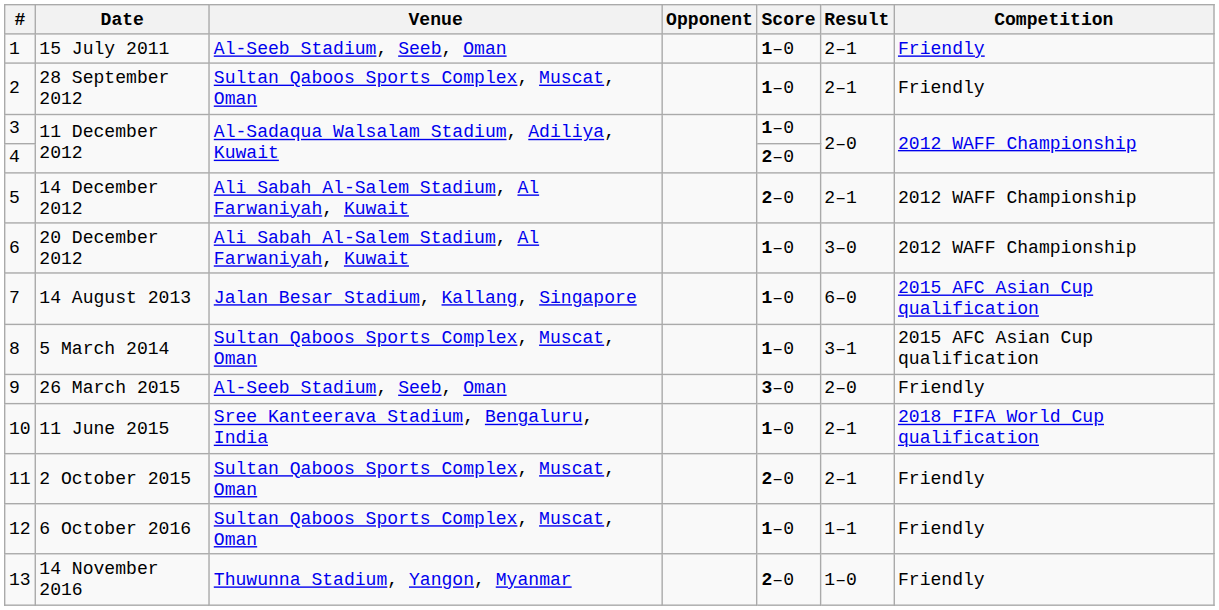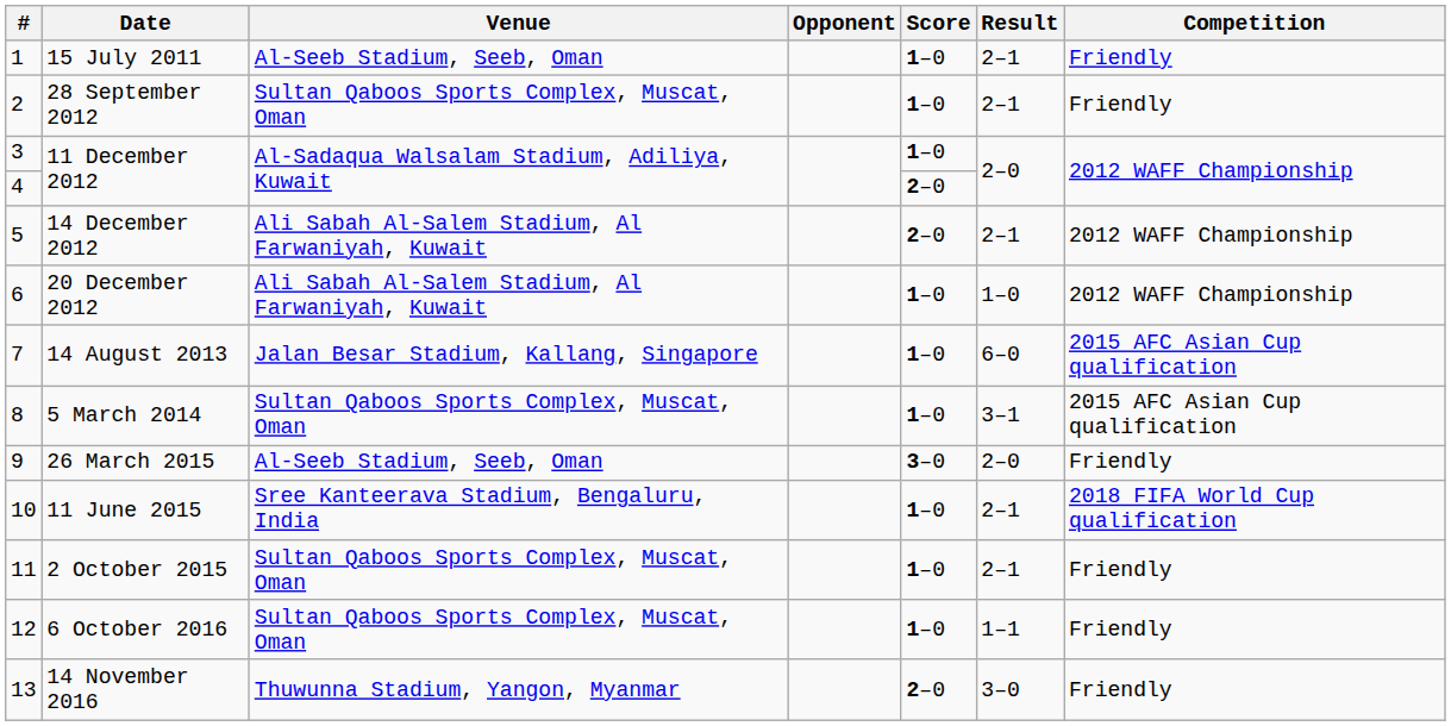 <table class="wikitable">
 <tr>
 <th>#</th>
 <th>Date</th>
 <th>Venue</th>
 <th>Opponent</th>
 <th>Score</th>
 <th>Result</th>
 <th>Competition</th>
 </tr>
 <tr>
 <td>1</td>
 <td>15 July 2011</td>
 <td><a href='#'>Al-Seeb Stadium</a>, <a href='#'>Seeb</a>, <a href='#'>Oman</a></td>
 <td></td>
 <td><strong>1</strong>–0</td>
 <td>2–1</td>
 <td><a href='#'>Friendly</a></td>
 </tr>
 <tr>
 <td>2</td>
 <td>28 September 2012</td>
 <td><a href='#'>Sultan Qaboos Sports Complex</a>, <a href='#'>Muscat</a>, <a href='#'>Oman</a></td>
 <td></td>
 <td><strong>1</strong>–0</td>
 <td>2–1</td>
 <td>Friendly</td>
 </tr>
 <tr>
 <td>3</td>
 <td rowspan="2">11 December 2012</td>
 <td rowspan="2"><a href='#'>Al-Sadaqua Walsalam Stadium</a>, <a href='#'>Adiliya</a>, <a href='#'>Kuwait</a></td>
 <td rowspan="2"></td>
 <td><strong>1</strong>–0</td>
 <td rowspan="2">2–0</td>
 <td rowspan="2"><a href='#'>2012 WAFF Championship</a></td>
 </tr>
 <tr>
 <td>4</td>
 <td><strong>2</strong>–0</td>
 </tr>
 <tr>
 <td>5</td>
 <td>14 December 2012</td>
 <td><a href='#'>Ali Sabah Al-Salem Stadium</a>, <a href='#'>Al Farwaniyah</a>, <a href='#'>Kuwait</a></td>
 <td></td>
 <td><strong>2</strong>–0</td>
 <td>2–1</td>
 <td>2012 WAFF Championship</td>
 </tr>
 <tr>
 <td>6</td>
 <td>20 December 2012</td>
 <td><a href='#'>Ali Sabah Al-Salem Stadium</a>, <a href='#'>Al Farwaniyah</a>, <a href='#'>Kuwait</a></td>
 <td></td>
 <td><strong>1</strong>–0</td>
-<td>3–0</td>
+<td>1–0</td>
 <td>2012 WAFF Championship</td>
 </tr>
 <tr>
 <td>7</td>
 <td>14 August 2013</td>
 <td><a href='#'>Jalan Besar Stadium</a>, <a href='#'>Kallang</a>, <a href='#'>Singapore</a></td>
 <td></td>
 <td><strong>1</strong>–0</td>
 <td>6–0</td>
 <td><a href='#'>2015 AFC Asian Cup qualification</a></td>
 </tr>
 <tr>
 <td>8</td>
 <td>5 March 2014</td>
 <td><a href='#'>Sultan Qaboos Sports Complex</a>, <a href='#'>Muscat</a>, <a href='#'>Oman</a></td>
 <td></td>
 <td><strong>1</strong>–0</td>
 <td>3–1</td>
 <td>2015 AFC Asian Cup qualification</td>
 </tr>
 <tr>
 <td>9</td>
 <td>26 March 2015</td>
 <td><a href='#'>Al-Seeb Stadium</a>, <a href='#'>Seeb</a>, <a href='#'>Oman</a></td>
 <td></td>
 <td><strong>3</strong>–0</td>
 <td>2–0</td>
 <td>Friendly</td>
 </tr>
 <tr>
 <td>10</td>
 <td>11 June 2015</td>
 <td><a href='#'>Sree Kanteerava Stadium</a>, <a href='#'>Bengaluru</a>, <a href='#'>India</a></td>
 <td></td>
 <td><strong>1</strong>–0</td>
 <td>2–1</td>
 <td><a href='#'>2018 FIFA World Cup qualification</a></td>
 </tr>
 <tr>
 <td>11</td>
 <td>2 October 2015</td>
 <td><a href='#'>Sultan Qaboos Sports Complex</a>, <a href='#'>Muscat</a>, <a href='#'>Oman</a></td>
 <td></td>
-<td><strong>2</strong>–0</td>
+<td><strong>1</strong>–0</td>
 <td>2–1</td>
 <td>Friendly</td>
 </tr>
 <tr>
 <td>12</td>
 <td>6 October 2016</td>
 <td><a href='#'>Sultan Qaboos Sports Complex</a>, <a href='#'>Muscat</a>, <a href='#'>Oman</a></td>
 <td></td>
 <td><strong>1</strong>–0</td>
 <td>1–1</td>
 <td>Friendly</td>
 </tr>
 <tr>
 <td>13</td>
 <td>14 November 2016</td>
 <td><a href='#'>Thuwunna Stadium</a>, <a href='#'>Yangon</a>, <a href='#'>Myanmar</a></td>
 <td></td>
 <td><strong>2</strong>–0</td>
-<td>1–0</td>
+<td>3–0</td>
 <td>Friendly</td>
 </tr>
 </table>
